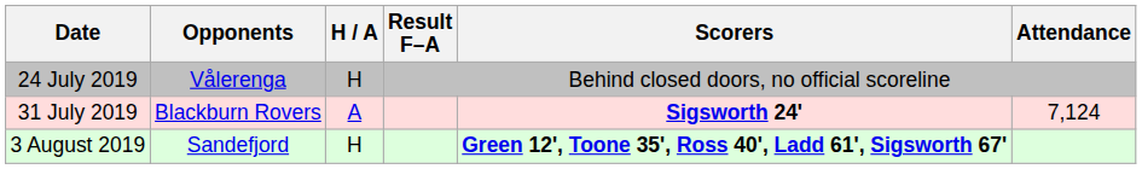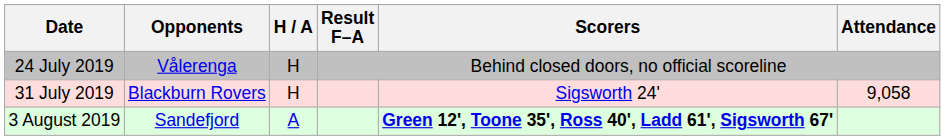 <table class="wikitable" style="text-align:center">
 <tr>
 <th>Date</th>
 <th>Opponents</th>
 <th>H / A</th>
 <th>Result<br>F–A</th>
 <th>Scorers</th>
 <th>Attendance</th>
 </tr>
 <tr bgcolor=#C0C0C0>
 <td>24 July 2019</td>
 <td><a href='#'>Vålerenga</a></td>
 <td>H</td>
 <td colspan="3">Behind closed doors, no official scoreline</td>
 </tr>
 <tr bgcolor=#ffdddd>
 <td>31 July 2019</td>
 <td><a href='#'>Blackburn Rovers</a></td>
-<td><a href='#'>A</a></td>
+<td>H</td>
 <td></td>
-<td><strong><a href='#'>Sigsworth</a> 24'</strong></td>
-<td>7,124</td>
+<td><a href='#'>Sigsworth</a> 24'</td>
+<td>9,058</td>
 </tr>
 <tr bgcolor=#ddffdd>
 <td>3 August 2019</td>
 <td><a href='#'>Sandefjord</a></td>
-<td>H</td>
+<td><a href='#'>A</a></td>
 <td></td>
 <td><strong><a href='#'>Green</a> 12', <a href='#'>Toone</a> 35', <a href='#'>Ross</a> 40', <a href='#'>Ladd</a> 61', <a href='#'>Sigsworth</a> 67'</strong></td>
 <td></td>
 </tr>
 </table>
